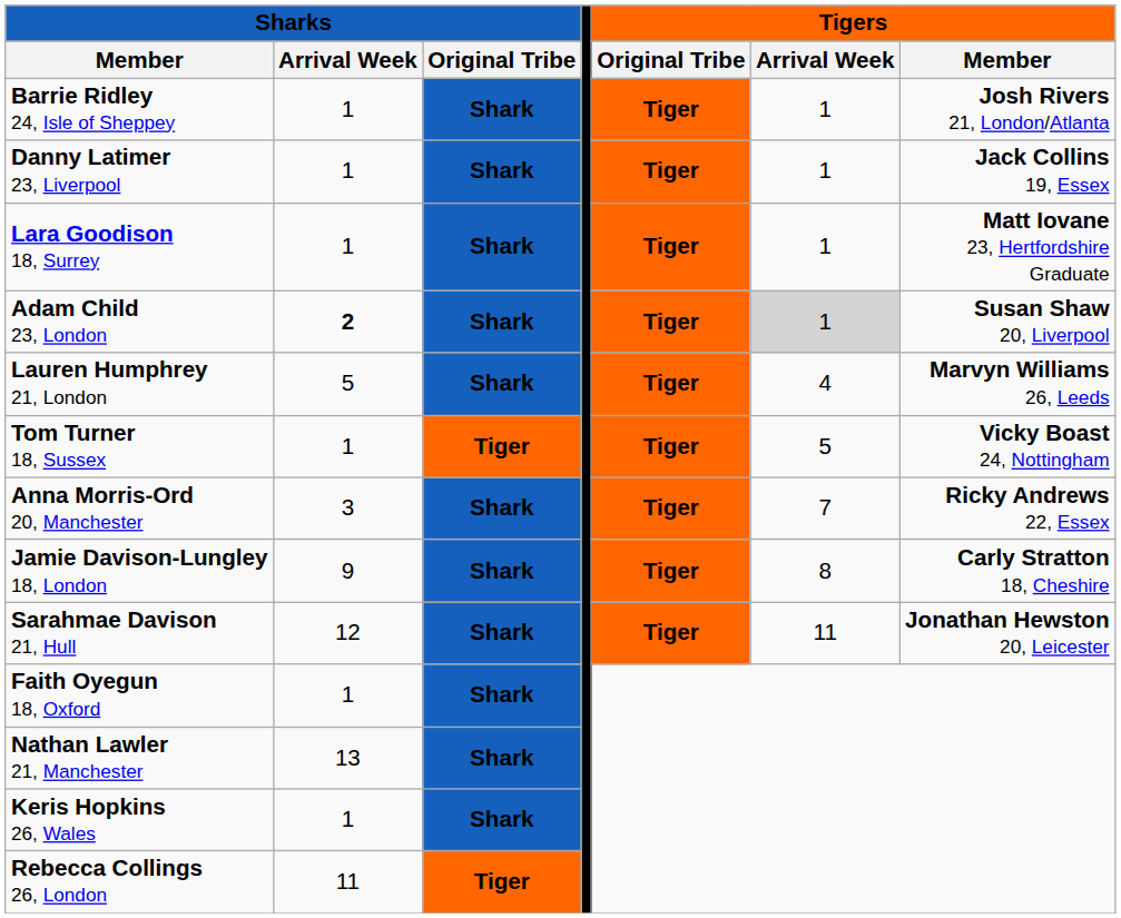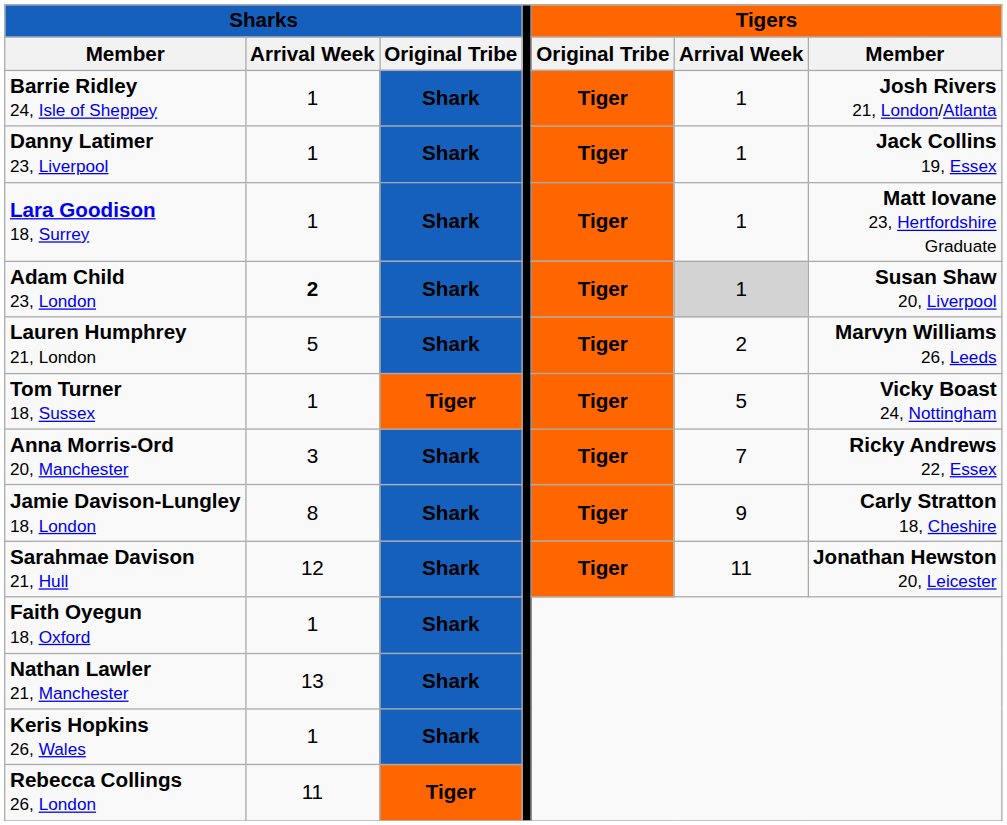 <table class="wikitable" style="margin: 1em auto 1em auto">
 <tr>
 <td colspan="3" bgcolor="#1560BD" align="center"><span><strong>Sharks</strong></span></td>
 <td rowspan=15 bgcolor="#000000"></td>
 <td colspan="3" bgcolor="#FF6600" align="center"><strong>Tigers</strong></td>
 </tr>
 <tr>
 <th>Member</th>
 <th>Arrival Week</th>
 <th>Original Tribe</th>
 <th>Original Tribe</th>
 <th>Arrival Week</th>
 <th>Member</th>
 </tr>
 <tr>
 <td><strong>Barrie Ridley</strong> <small><br>24, <a href='#'>Isle of Sheppey</a></small></td>
 <td align="center">1</td>
 <td bgcolor="#1560BD" align="center"><span><strong>Shark</strong></span></td>
 <td bgcolor="#FF6600" align="center"><strong>Tiger</strong></td>
 <td align="center">1</td>
 <td align="right"><strong>Josh Rivers</strong> <small><br>21, <a href='#'>London</a>/<a href='#'>Atlanta</a></small></td>
 </tr>
 <tr>
 <td><strong>Danny Latimer</strong> <small><br>23, <a href='#'>Liverpool</a></small></td>
 <td align="center">1</td>
 <td bgcolor="#1560BD" align="center"><span><strong>Shark</strong></span></td>
 <td bgcolor="#FF6600" align="center"><strong>Tiger</strong></td>
 <td align="center">1</td>
 <td align="right"><strong>Jack Collins</strong><small><br>19, <a href='#'>Essex</a></small></td>
 </tr>
 <tr>
 <td><strong><a href='#'>Lara Goodison</a></strong> <small><br>18, <a href='#'>Surrey</a></small></td>
 <td align="center">1</td>
 <td bgcolor="#1560BD" align="center"><span><strong>Shark</strong></span></td>
 <td bgcolor="#FF6600" align="center"><strong>Tiger</strong></td>
 <td align="center">1</td>
 <td align="right"><strong>Matt Iovane</strong> <small><br>23, <a href='#'>Hertfordshire</a> <br>Graduate <br></small></td>
 </tr>
 <tr>
 <td><strong>Adam Child</strong> <small><br>23, <a href='#'>London</a></small></td>
 <td align="center"><strong>2</strong></td>
 <td bgcolor="#1560BD" align="center"><span><strong>Shark</strong></span></td>
 <td bgcolor="#FF6600" align="center"><strong>Tiger</strong></td>
 <td align="center" style="background: lightgrey;">1</td>
 <td align="right"><strong>Susan Shaw</strong> <small><br>20, <a href='#'>Liverpool</a></small></td>
 </tr>
 <tr>
 <td><strong>Lauren Humphrey</strong> <small><br>21, London</small></td>
 <td align="center">5</td>
 <td bgcolor="#1560BD" align="center"><span><strong>Shark</strong></span></td>
 <td bgcolor="#FF6600" align="center"><strong>Tiger</strong></td>
-<td align="center">4</td>
+<td align="center">2</td>
 <td align="right"><strong>Marvyn Williams</strong> <small><br>26, <a href='#'>Leeds</a></small></td>
 </tr>
 <tr>
 <td><strong>Tom Turner</strong> <small><br>18, <a href='#'>Sussex</a></small></td>
 <td align="center">1</td>
 <td bgcolor="#FF6600" align="center"><span><strong>Tiger</strong></span></td>
 <td bgcolor="#FF6600" align="center"><strong>Tiger</strong></td>
 <td align="center">5</td>
 <td align="right"><strong>Vicky Boast</strong> <small><br>24, <a href='#'>Nottingham</a></small></td>
 </tr>
 <tr>
 <td><strong>Anna Morris-Ord</strong><small><br>20, <a href='#'>Manchester</a></small></td>
 <td align="center">3</td>
 <td bgcolor="#1560BD" align="center"><span><strong>Shark</strong></span></td>
 <td bgcolor="#FF6600" align="center"><strong>Tiger</strong></td>
 <td align="center">7</td>
 <td align="right"><strong>Ricky Andrews</strong> <small><br>22, <a href='#'>Essex</a></small></td>
 </tr>
 <tr>
 <td><strong>Jamie Davison-Lungley</strong><small><br>18, <a href='#'>London</a></small></td>
-<td align="center">9</td>
+<td align="center">8</td>
 <td bgcolor="#1560BD" align="center"><span><strong>Shark</strong></span></td>
 <td bgcolor="#FF6600" align="center"><strong>Tiger</strong></td>
-<td align="center">8</td>
+<td align="center">9</td>
 <td align="right"><strong>Carly Stratton</strong><small><br>18, <a href='#'>Cheshire</a></small></td>
 </tr>
 <tr>
 <td><strong>Sarahmae Davison</strong><small><br>21, <a href='#'>Hull</a></small></td>
 <td align="center">12</td>
 <td bgcolor="#1560BD" align="center"><span><strong>Shark</strong></span></td>
 <td bgcolor="#FF6600" align="center"><strong>Tiger</strong></td>
 <td align="center">11</td>
 <td align="right"><strong>Jonathan Hewston</strong> <small><br>20, <a href='#'>Leicester</a></small></td>
 </tr>
 <tr>
 <td><strong>Faith Oyegun</strong><small><br>18, <a href='#'>Oxford</a></small></td>
 <td align="center">1</td>
 <td bgcolor="#1560BD" align="center"><span><strong>Shark</strong></span></td>
 <td colspan="3" rowspan="4"> </td>
 </tr>
 <tr>
 <td><strong>Nathan Lawler</strong><small><br>21, <a href='#'>Manchester</a></small></td>
 <td align="center">13</td>
 <td bgcolor="#1560BD" align="center"><span><strong>Shark</strong></span></td>
 </tr>
 <tr>
 <td><strong>Keris Hopkins</strong><small><br>26, <a href='#'>Wales</a></small></td>
 <td align="center">1</td>
 <td bgcolor="#1560BD" align="center"><span><strong>Shark</strong></span></td>
 </tr>
 <tr>
 <td><strong>Rebecca Collings</strong><small><br>26, <a href='#'>London</a></small></td>
 <td align="center">11</td>
 <td bgcolor="#FF6600" align="center"><span><strong>Tiger</strong></span></td>
 </tr>
 <tr>
 </tr>
 </table>
